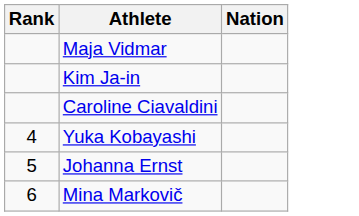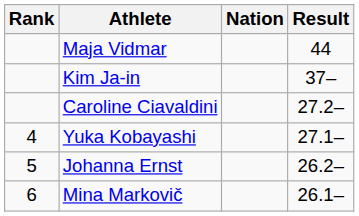 <table class="wikitable sortable" style="text-align:center">
 <tr>
 <th>Rank</th>
 <th>Athlete</th>
 <th>Nation</th>
+<th>Result</th>
 </tr>
 <tr>
 <td></td>
 <td align=left><a href='#'>Maja Vidmar</a></td>
 <td align=left></td>
+<td>44</td>
 </tr>
 <tr>
 <td></td>
 <td align=left><a href='#'>Kim Ja-in</a></td>
 <td align=left></td>
+<td>37–</td>
 </tr>
 <tr>
 <td></td>
 <td align=left><a href='#'>Caroline Ciavaldini</a></td>
 <td align=left></td>
+<td>27.2–</td>
 </tr>
 <tr>
 <td>4</td>
 <td align=left><a href='#'>Yuka Kobayashi</a></td>
 <td align=left></td>
+<td>27.1–</td>
 </tr>
 <tr>
 <td>5</td>
 <td align=left><a href='#'>Johanna Ernst</a></td>
 <td align=left></td>
+<td>26.2–</td>
 </tr>
 <tr>
 <td>6</td>
 <td align=left><a href='#'>Mina Markovič</a></td>
 <td align=left></td>
+<td>26.1–</td>
 </tr>
 </table>
